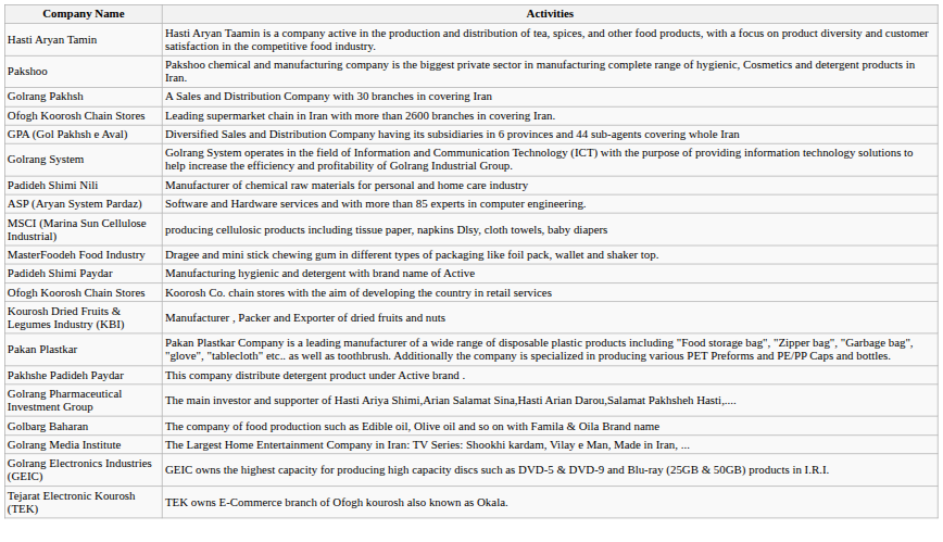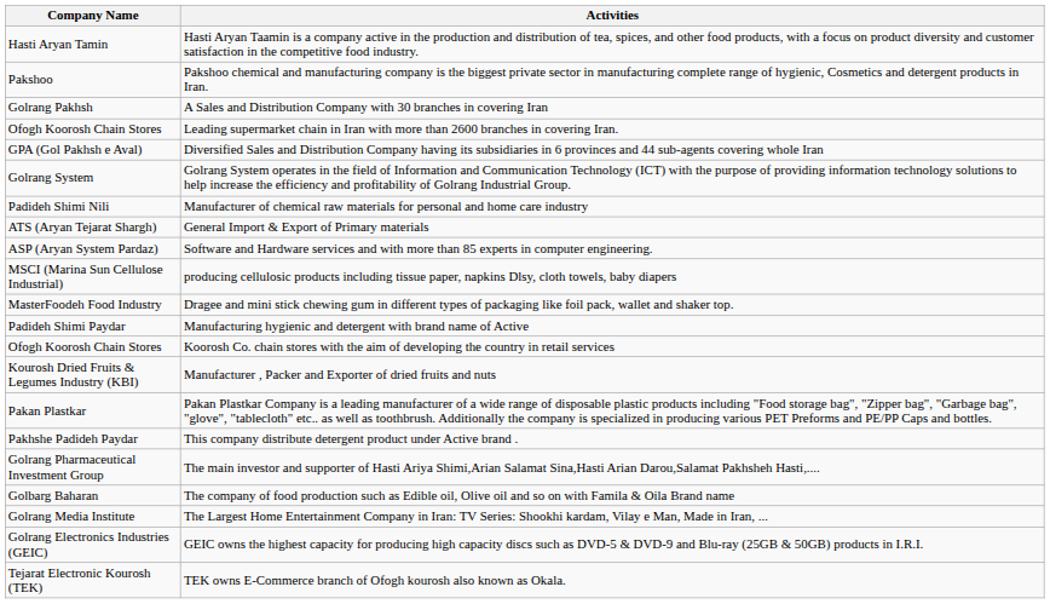 <table class="wikitable sortable" style="margin-left:auto;margin-right:auto">
 <tr>
 <th>Company Name</th>
 <th>Activities</th>
 </tr>
 <tr>
 <td>Hasti Aryan Tamin</td>
 <td>Hasti Aryan Taamin is a company active in the production and distribution of tea, spices, and other food products, with a focus on product diversity and customer satisfaction in the competitive food industry.</td>
 </tr>
 <tr>
 <td>Pakshoo</td>
 <td>Pakshoo chemical and manufacturing company is the biggest private sector in manufacturing complete range of hygienic, Cosmetics and detergent products in Iran.</td>
 </tr>
 <tr>
 <td>Golrang Pakhsh</td>
 <td>A Sales and Distribution Company with 30 branches in covering Iran</td>
 </tr>
 <tr>
 <td>Ofogh Koorosh Chain Stores</td>
 <td>Leading supermarket chain in Iran with more than 2600 branches in covering Iran.</td>
 </tr>
 <tr>
 <td>GPA (Gol Pakhsh e Aval)</td>
 <td>Diversified Sales and Distribution Company having its subsidiaries in 6 provinces and 44 sub-agents covering whole Iran</td>
 </tr>
 <tr>
 <td>Golrang System</td>
 <td>Golrang System operates in the field of Information and Communication Technology (ICT) with the purpose of providing information technology solutions to help increase the efficiency and profitability of Golrang Industrial Group.</td>
 </tr>
 <tr>
 <td>Padideh Shimi Nili</td>
 <td>Manufacturer of chemical raw materials for personal and home care industry</td>
+</tr>
+<tr>
+<td>ATS (Aryan Tejarat Shargh)</td>
+<td>General Import & Export of Primary materials</td>
 </tr>
 <tr>
 <td>ASP (Aryan System Pardaz)</td>
 <td>Software and Hardware services and with more than 85 experts in computer engineering.</td>
 </tr>
 <tr>
 <td>MSCI (Marina Sun Cellulose Industrial)</td>
 <td>producing cellulosic products including tissue paper, napkins Dlsy, cloth towels, baby diapers</td>
 </tr>
 <tr>
 <td>MasterFoodeh Food Industry</td>
 <td>Dragee and mini stick chewing gum in different types of packaging like foil pack, wallet and shaker top.</td>
 </tr>
 <tr>
 <td>Padideh Shimi Paydar</td>
 <td>Manufacturing hygienic and detergent with brand name of Active</td>
 </tr>
 <tr>
 <td>Ofogh Koorosh Chain Stores</td>
 <td>Koorosh Co. chain stores with the aim of developing the country in retail services</td>
 </tr>
 <tr>
 <td>Kourosh Dried Fruits & Legumes Industry (KBI)</td>
 <td>Manufacturer , Packer and Exporter of dried fruits and nuts</td>
 </tr>
 <tr>
 <td>Pakan Plastkar</td>
 <td>Pakan Plastkar Company is a leading manufacturer of a wide range of disposable plastic products including "Food storage bag", "Zipper bag", "Garbage bag", "glove", "tablecloth" etc.. as well as toothbrush. Additionally the company is specialized in producing various PET Preforms and PE/PP Caps and bottles.</td>
 </tr>
 <tr>
 <td>Pakhshe Padideh Paydar</td>
 <td>This company distribute detergent product under Active brand .</td>
 </tr>
 <tr>
 <td>Golrang Pharmaceutical Investment Group</td>
 <td>The main investor and supporter of Hasti Ariya Shimi,Arian Salamat Sina,Hasti Arian Darou,Salamat Pakhsheh Hasti,....</td>
 </tr>
 <tr>
 <td>Golbarg Baharan</td>
 <td>The company of food production such as Edible oil, Olive oil and so on with Famila & Oila Brand name</td>
 </tr>
 <tr>
 <td>Golrang Media Institute</td>
 <td>The Largest Home Entertainment Company in Iran: TV Series: Shookhi kardam, Vilay e Man, Made in Iran, ...</td>
 </tr>
 <tr>
 <td>Golrang Electronics Industries (GEIC)</td>
 <td>GEIC owns the highest capacity for producing high capacity discs such as DVD-5 & DVD-9 and Blu-ray (25GB & 50GB) products in I.R.I.</td>
 </tr>
 <tr>
 <td>Tejarat Electronic Kourosh (TEK)</td>
 <td>TEK owns E-Commerce branch of Ofogh kourosh also known as Okala.</td>
 </tr>
 </table>
